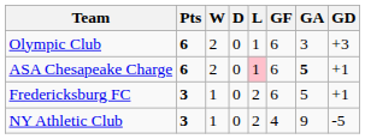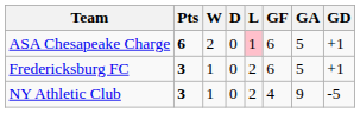 <table class="wikitable">
 <tr>
 <th>Team</th>
 <th>Pts</th>
 <th>W</th>
 <th>D</th>
 <th>L</th>
 <th>GF</th>
 <th>GA</th>
 <th>GD</th>
 </tr>
 <tr>
-<td><a href='#'>Olympic Club</a></td>
-<td><strong>6</strong></td>
-<td>2</td>
-<td>0</td>
-<td>1</td>
-<td>6</td>
-<td>3</td>
-<td>+3</td>
-</tr>
-<tr>
 <td><a href='#'>ASA Chesapeake Charge</a></td>
 <td><strong>6</strong></td>
 <td>2</td>
 <td>0</td>
 <td style="background: pink;">1</td>
 <td>6</td>
-<td><strong>5</strong></td>
+<td>5</td>
 <td>+1</td>
 </tr>
 <tr>
 <td><a href='#'>Fredericksburg FC</a></td>
 <td><strong>3</strong></td>
 <td>1</td>
 <td>0</td>
 <td>2</td>
 <td>6</td>
 <td>5</td>
 <td>+1</td>
 </tr>
 <tr>
 <td><a href='#'>NY Athletic Club</a></td>
 <td><strong>3</strong></td>
 <td>1</td>
 <td>0</td>
 <td>2</td>
 <td>4</td>
 <td>9</td>
 <td>-5</td>
 </tr>
 </table>
